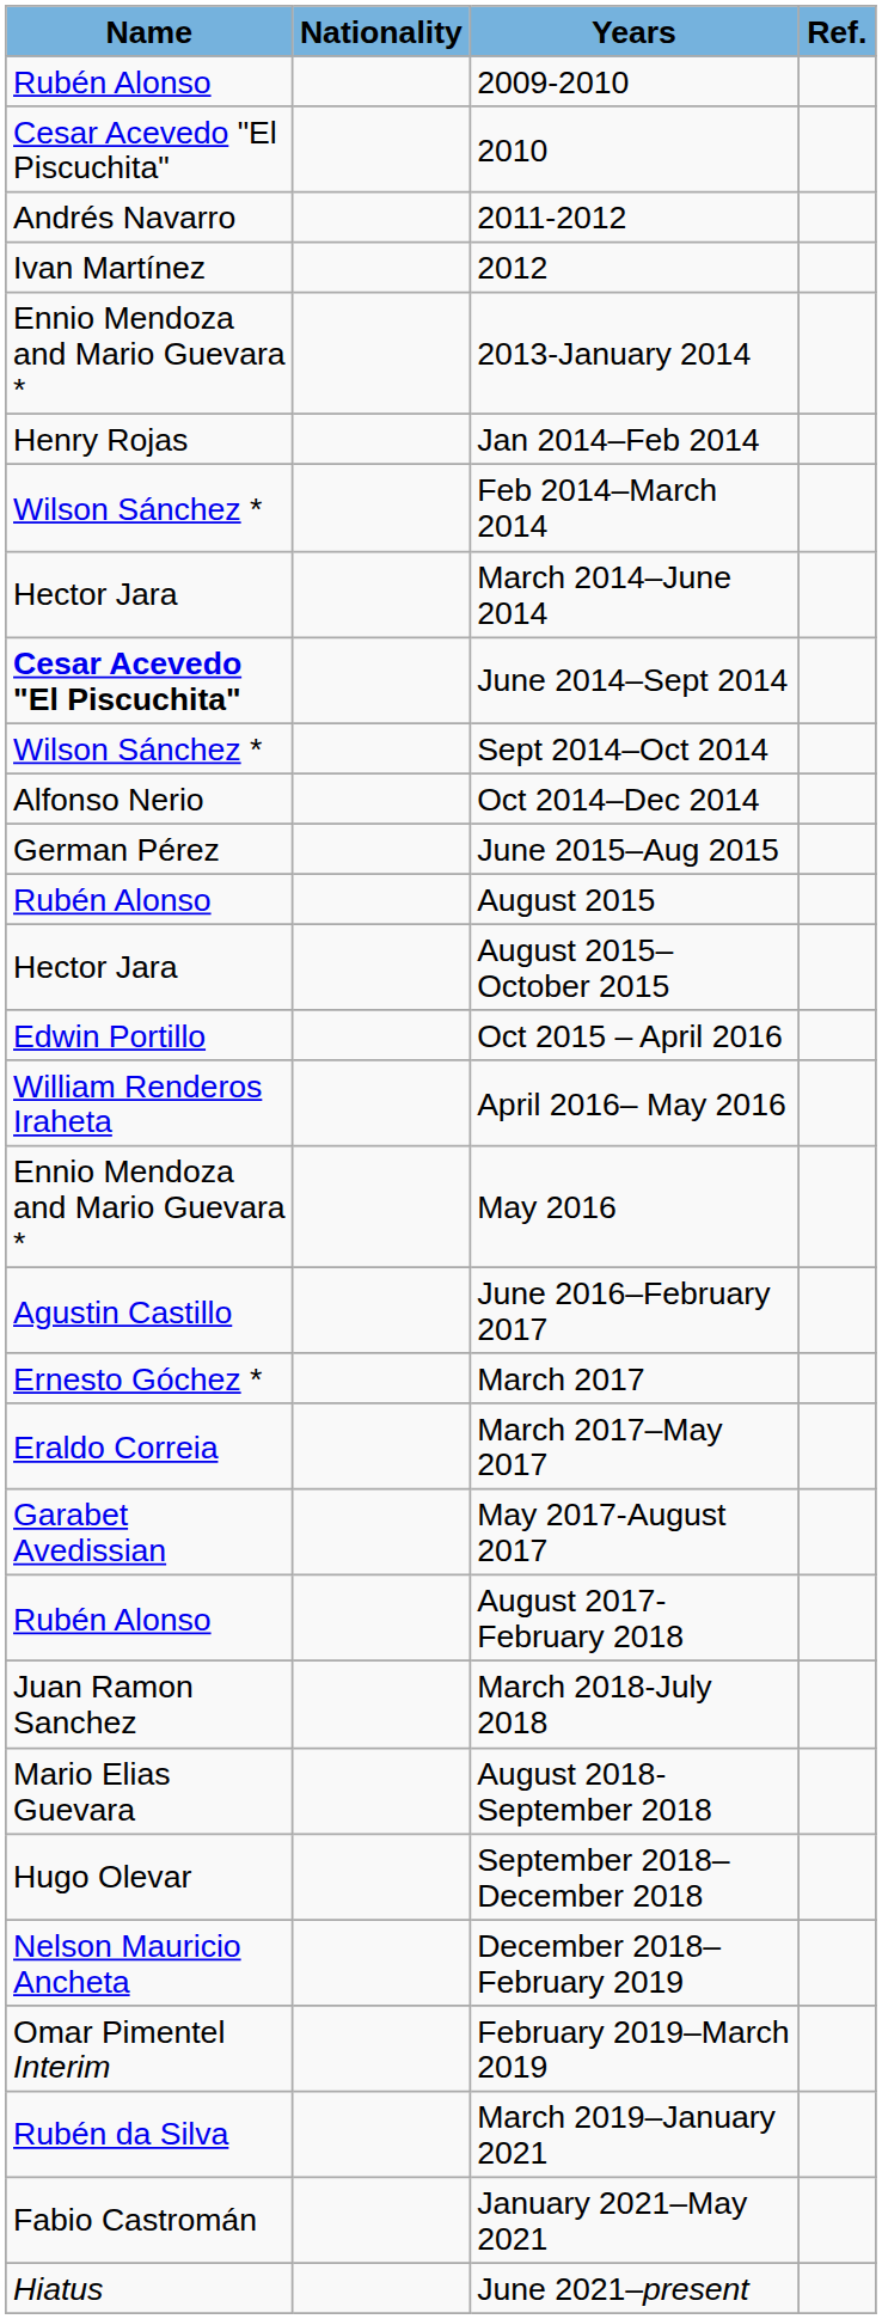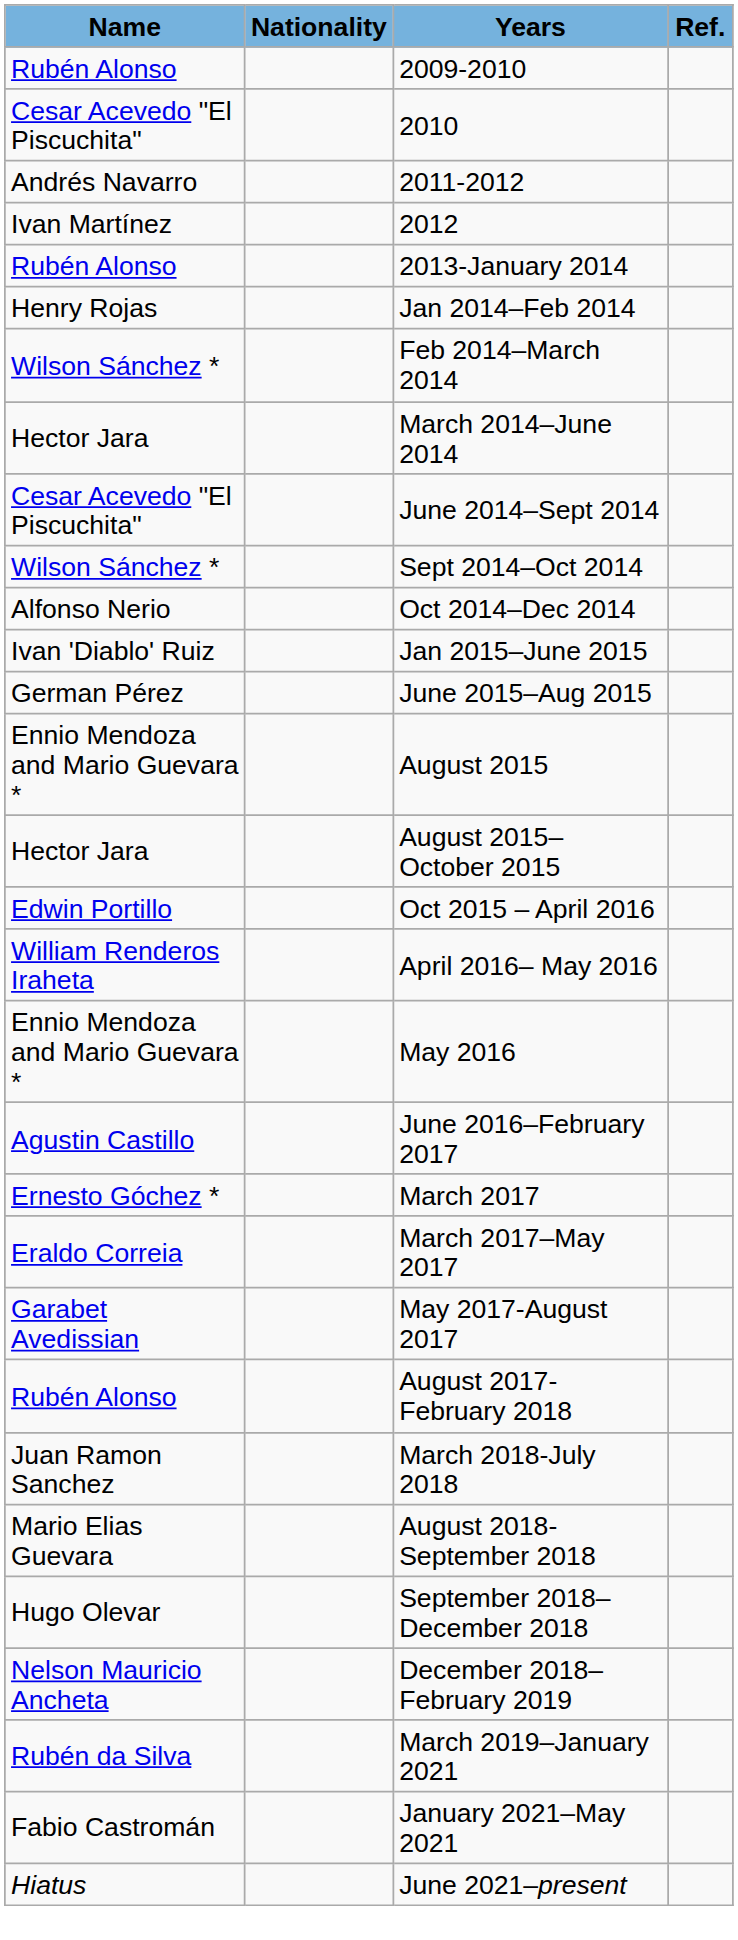 <table class="wikitable" style="text-align:left; font-size:95%;">
 <tr>
 <th style="background:#75b2dd; width:130px;"><span>Name</span></th>
 <th style="background:#75b2dd; width:60px;"><span>Nationality</span></th>
 <th style="background:#75b2dd; width:150px;"><span>Years</span></th>
 <th style="background:#75b2dd; width:30px;"><span>Ref.</span></th>
 </tr>
 <tr>
 <td><a href='#'>Rubén Alonso</a></td>
 <td></td>
 <td>2009-2010</td>
 <td></td>
 </tr>
 <tr>
 <td><a href='#'>Cesar Acevedo</a> "El Piscuchita"</td>
 <td></td>
 <td>2010</td>
 <td></td>
 </tr>
 <tr>
 <td>Andrés Navarro</td>
 <td></td>
 <td>2011-2012</td>
 <td></td>
 </tr>
 <tr>
 <td>Ivan Martínez</td>
 <td></td>
 <td>2012</td>
 <td></td>
 </tr>
 <tr>
-<td>Ennio Mendoza and Mario Guevara *</td>
+<td><a href='#'>Rubén Alonso</a></td>
 <td></td>
 <td>2013-January 2014</td>
 <td></td>
 </tr>
 <tr>
 <td>Henry Rojas</td>
 <td></td>
 <td>Jan 2014–Feb 2014</td>
 <td></td>
 </tr>
 <tr>
 <td><a href='#'>Wilson Sánchez</a> *</td>
 <td></td>
 <td>Feb 2014–March 2014</td>
 <td></td>
 </tr>
 <tr>
 <td>Hector Jara</td>
 <td></td>
 <td>March 2014–June 2014</td>
 <td></td>
 </tr>
 <tr>
-<td><strong><a href='#'>Cesar Acevedo</a> "El Piscuchita"</strong></td>
+<td><a href='#'>Cesar Acevedo</a> "El Piscuchita"</td>
 <td></td>
 <td>June 2014–Sept 2014</td>
 <td></td>
 </tr>
 <tr>
 <td><a href='#'>Wilson Sánchez</a> *</td>
 <td></td>
 <td>Sept 2014–Oct 2014</td>
 <td></td>
 </tr>
 <tr>
 <td>Alfonso Nerio</td>
 <td></td>
 <td>Oct 2014–Dec 2014</td>
 <td></td>
 </tr>
 <tr>
+<td>Ivan 'Diablo' Ruiz</td>
+<td></td>
+<td>Jan 2015–June 2015</td>
+<td></td>
+</tr>
+<tr>
 <td>German Pérez</td>
 <td></td>
 <td>June 2015–Aug 2015</td>
 <td></td>
 </tr>
 <tr>
-<td><a href='#'>Rubén Alonso</a></td>
+<td>Ennio Mendoza and Mario Guevara *</td>
 <td></td>
 <td>August 2015</td>
 <td></td>
 </tr>
 <tr>
 <td>Hector Jara</td>
 <td></td>
 <td>August 2015– October 2015</td>
 <td></td>
 </tr>
 <tr>
 <td><a href='#'>Edwin Portillo</a></td>
 <td></td>
 <td>Oct 2015 – April 2016</td>
 <td></td>
 </tr>
 <tr>
 <td><a href='#'>William Renderos Iraheta</a></td>
 <td></td>
 <td>April 2016– May 2016</td>
 <td></td>
 </tr>
 <tr>
 <td>Ennio Mendoza and Mario Guevara *</td>
 <td></td>
 <td>May 2016</td>
 <td></td>
 </tr>
 <tr>
 <td><a href='#'>Agustin Castillo</a></td>
 <td></td>
 <td>June 2016–February 2017</td>
 <td></td>
 </tr>
 <tr>
 <td><a href='#'>Ernesto Góchez</a> *</td>
 <td></td>
 <td>March 2017</td>
 <td></td>
 </tr>
 <tr>
 <td><a href='#'>Eraldo Correia</a></td>
 <td></td>
 <td>March 2017–May 2017</td>
 <td></td>
 </tr>
 <tr>
 <td><a href='#'>Garabet Avedissian</a></td>
 <td></td>
 <td>May 2017-August 2017</td>
 <td></td>
 </tr>
 <tr>
 <td><a href='#'>Rubén Alonso</a></td>
 <td></td>
 <td>August 2017-February 2018</td>
 <td></td>
 </tr>
 <tr>
 <td>Juan Ramon Sanchez</td>
 <td></td>
 <td>March 2018-July 2018</td>
 <td></td>
 </tr>
 <tr>
 <td>Mario Elias Guevara</td>
 <td></td>
 <td>August 2018-September 2018</td>
 <td></td>
 </tr>
 <tr>
 <td>Hugo Olevar</td>
 <td></td>
 <td>September 2018–December 2018</td>
 <td></td>
 </tr>
 <tr>
 <td><a href='#'>Nelson Mauricio Ancheta</a></td>
 <td></td>
 <td>December 2018–February 2019</td>
 <td></td>
 </tr>
 <tr>
-<td>Omar Pimentel <em>Interim</em></td>
-<td></td>
-<td>February 2019–March 2019</td>
-<td></td>
-</tr>
-<tr>
 <td><a href='#'>Rubén da Silva</a></td>
 <td></td>
 <td>March 2019–January 2021</td>
 <td></td>
 </tr>
 <tr>
 <td>Fabio Castromán</td>
 <td></td>
 <td>January 2021–May 2021</td>
 <td></td>
 </tr>
 <tr>
 <td><em>Hiatus</em></td>
 <td></td>
 <td>June 2021–<em>present</em></td>
 <td></td>
 </tr>
 </table>
